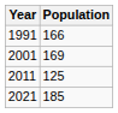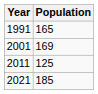 <table class="wikitable">
 <tr>
 <th>Year</th>
 <th>Population</th>
 </tr>
 <tr>
 <td>1991</td>
-<td>166</td>
+<td>165</td>
 </tr>
 <tr>
 <td>2001</td>
 <td>169</td>
 </tr>
 <tr>
 <td>2011</td>
 <td>125</td>
 </tr>
 <tr>
 <td>2021</td>
 <td>185</td>
 </tr>
 </table>
